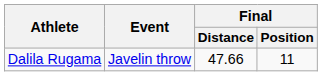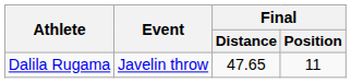 <table class=wikitable style="font-size:90%">
 <tr>
 <th rowspan="2">Athlete</th>
 <th rowspan="2">Event</th>
 <th colspan="2">Final</th>
 </tr>
 <tr style="font-size:95%">
 <th>Distance</th>
 <th>Position</th>
 </tr>
 <tr align=center>
 <td align=left><a href='#'>Dalila Rugama</a></td>
 <td align=left><a href='#'>Javelin throw</a></td>
-<td>47.66</td>
+<td>47.65</td>
 <td>11</td>
 </tr>
 </table>
